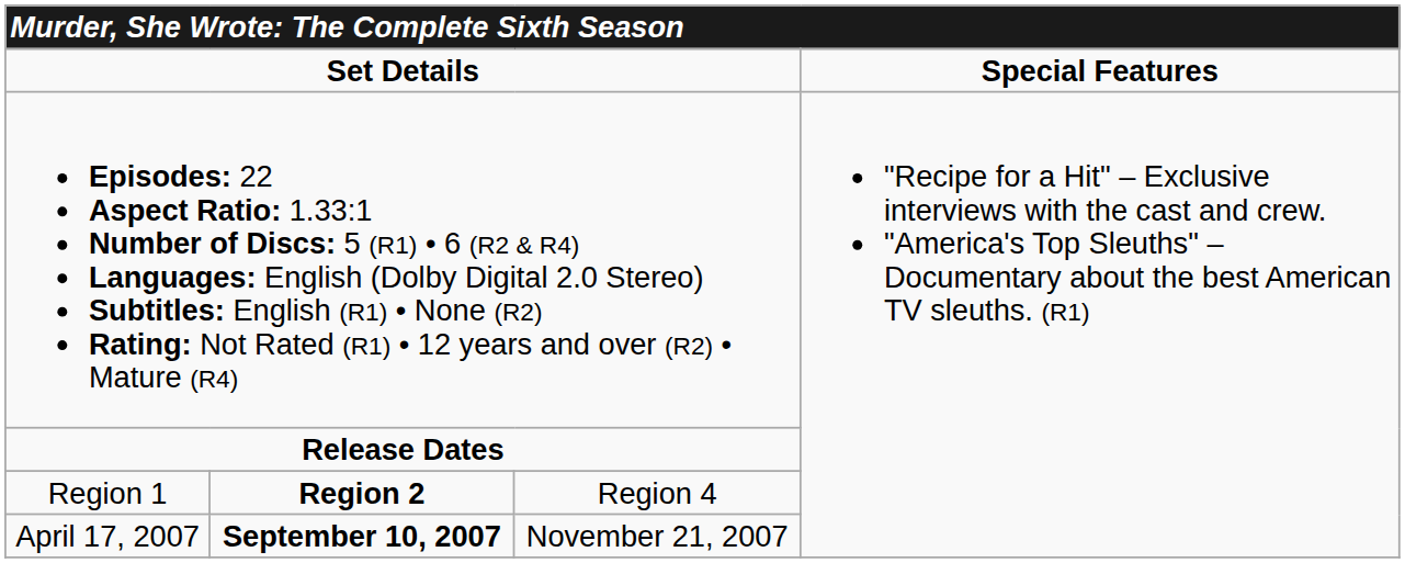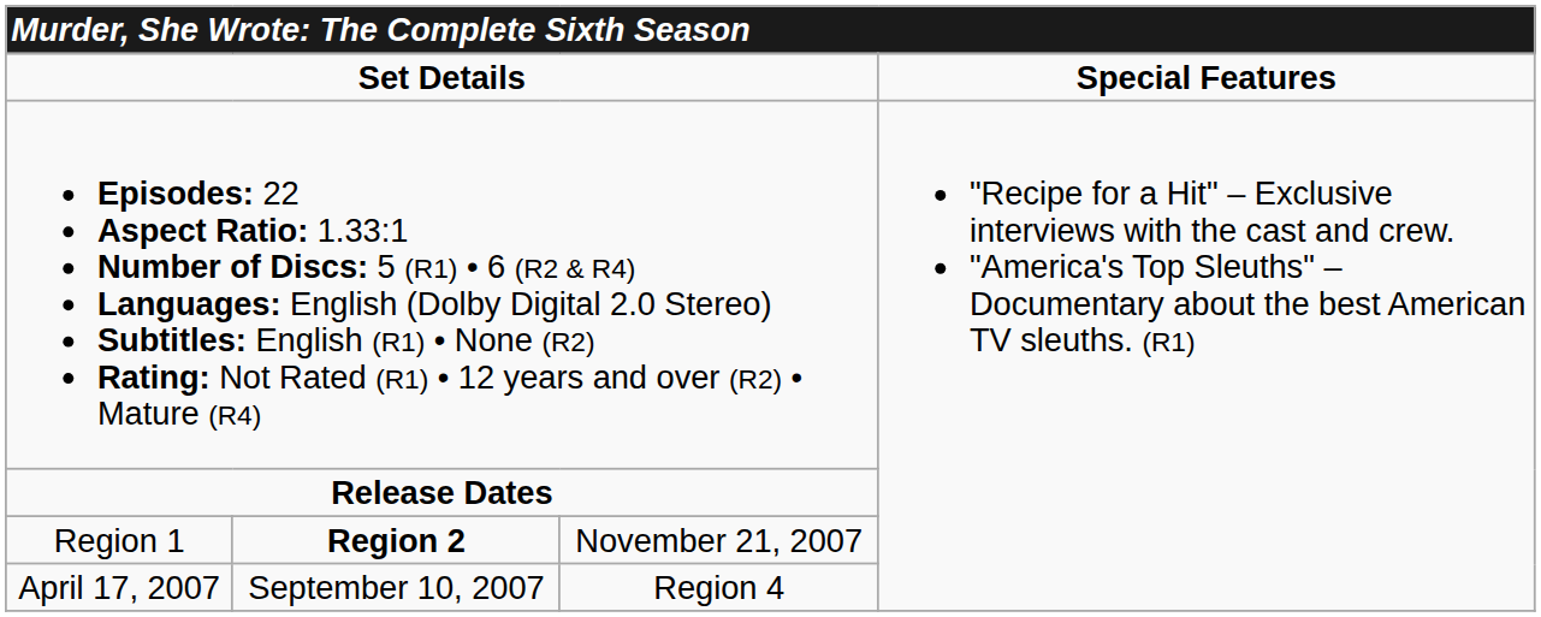 <table border="2" cellpadding="2" cellspacing="0" style="margin: 0 1em 0 0; background: #f9f9f9; border: 1px #aaa solid; border-collapse: collapse; font-size: 95%;">
 <tr style="background:#1A1A1A">
 <td colspan="5" style="color:white"><strong><em>Murder, She Wrote: The Complete Sixth Season</em></strong></td>
 </tr>
 <tr valign="top">
 <td align="center" width="400" colspan="3"><strong>Set Details</strong></td>
 <td width="300" align="center"><strong>Special Features</strong></td>
 </tr>
 <tr valign="top">
 <td colspan="3" align="left" width="400"><br><ul><li><strong>Episodes:</strong> 22</li><li><strong>Aspect Ratio:</strong> 1.33:1</li><li><strong>Number of Discs:</strong> 5 <small>(R1)</small> • 6 <small>(R2 & R4)</small></li><li><strong>Languages:</strong> English (Dolby Digital 2.0 Stereo)</li><li><strong>Subtitles:</strong> English <small>(R1)</small> • None <small>(R2)</small></li><li><strong>Rating:</strong> Not Rated <small>(R1)</small> • 12 years and over <small>(R2)</small> • Mature <small>(R4)</small></li></ul></td>
 <td rowspan="4" align="left" width="300"><br><ul><li>"Recipe for a Hit" – Exclusive interviews with the cast and crew.</li><li>"America's Top Sleuths" – Documentary about the best American TV sleuths. <small>(R1)</small></li></ul></td>
 </tr>
 <tr>
 <td colspan="3" align="center"><strong>Release Dates</strong></td>
 </tr>
 <tr>
 <td align="center">Region 1</td>
 <td align="center"><strong>Region 2</strong></td>
-<td align="center">Region 4</td>
+<td align="center">November 21, 2007</td>
 </tr>
 <tr>
 <td align="center">April 17, 2007</td>
-<td align="center"><strong>September 10, 2007</strong></td>
-<td align="center">November 21, 2007</td>
+<td align="center">September 10, 2007</td>
+<td align="center">Region 4</td>
 </tr>
 </table>
